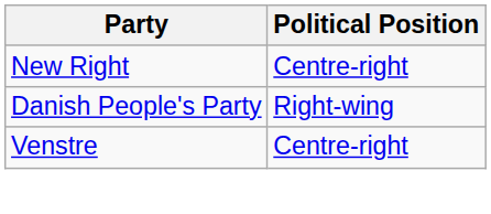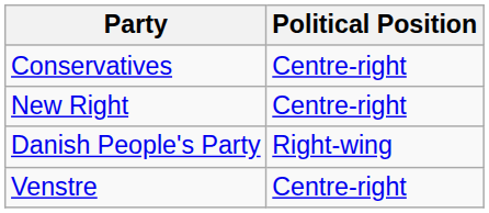 <table class="wikitable mw-collapsible mw-collapsed">
 <tr>
 <th>Party</th>
 <th>Political Position</th>
+</tr>
+<tr>
+<td><a href='#'>Conservatives</a></td>
+<td><a href='#'>Centre-right</a></td>
 </tr>
 <tr>
 <td><a href='#'>New Right</a></td>
 <td><a href='#'>Centre-right</a></td>
 </tr>
 <tr>
 <td><a href='#'>Danish People's Party</a></td>
 <td><a href='#'>Right-wing</a></td>
 </tr>
 <tr>
 <td><a href='#'>Venstre</a></td>
 <td><a href='#'>Centre-right</a></td>
 </tr>
 </table>
